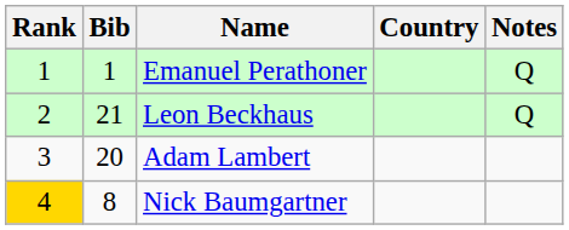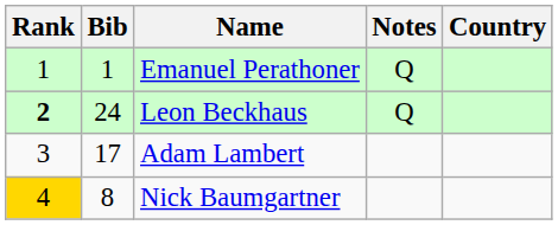 <table class="wikitable" style="text-align:center;">
 <tr>
 <th>Rank</th>
 <th>Bib</th>
 <th>Name</th>
+<th>Notes</th>
 <th>Country</th>
-<th>Notes</th>
 </tr>
 <tr bgcolor=ccffcc>
 <td>1</td>
 <td>1</td>
 <td align=left><a href='#'>Emanuel Perathoner</a></td>
+<td>Q</td>
 <td align=left></td>
-<td>Q</td>
 </tr>
 <tr bgcolor=ccffcc>
-<td>2</td>
-<td>21</td>
+<td><strong>2</strong></td>
+<td>24</td>
 <td align=left><a href='#'>Leon Beckhaus</a></td>
+<td>Q</td>
 <td align=left></td>
-<td>Q</td>
 </tr>
 <tr>
 <td>3</td>
-<td>20</td>
+<td>17</td>
 <td align=left><a href='#'>Adam Lambert</a></td>
+<td></td>
 <td align=left></td>
-<td></td>
 </tr>
 <tr>
 <td style="background: gold;">4</td>
 <td>8</td>
 <td align=left><a href='#'>Nick Baumgartner</a></td>
+<td></td>
 <td align=left></td>
-<td></td>
 </tr>
 </table>
